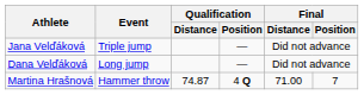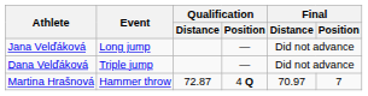 <table class=wikitable style="font-size:90%">
 <tr>
 <th rowspan="2">Athlete</th>
 <th rowspan="2">Event</th>
 <th colspan="2">Qualification</th>
 <th colspan="2">Final</th>
 </tr>
 <tr style="font-size:95%">
 <th>Distance</th>
 <th>Position</th>
 <th>Distance</th>
 <th>Position</th>
 </tr>
 <tr align=center>
 <td align=left><a href='#'>Jana Velďáková</a></td>
-<td align=left><a href='#'>Triple jump</a></td>
+<td align=left><a href='#'>Long jump</a></td>
 <td></td>
 <td>—</td>
 <td colspan=2>Did not advance</td>
 </tr>
 <tr align=center>
 <td align=left><a href='#'>Dana Velďáková</a></td>
-<td align=left><a href='#'>Long jump</a></td>
+<td align=left><a href='#'>Triple jump</a></td>
 <td></td>
 <td>—</td>
 <td colspan=2>Did not advance</td>
 </tr>
 <tr align=center>
 <td align=left><a href='#'>Martina Hrašnová</a></td>
 <td align=left><a href='#'>Hammer throw</a></td>
-<td>74.87</td>
+<td>72.87</td>
 <td>4 <strong>Q</strong></td>
-<td>71.00</td>
+<td>70.97</td>
 <td>7</td>
 </tr>
 </table>
